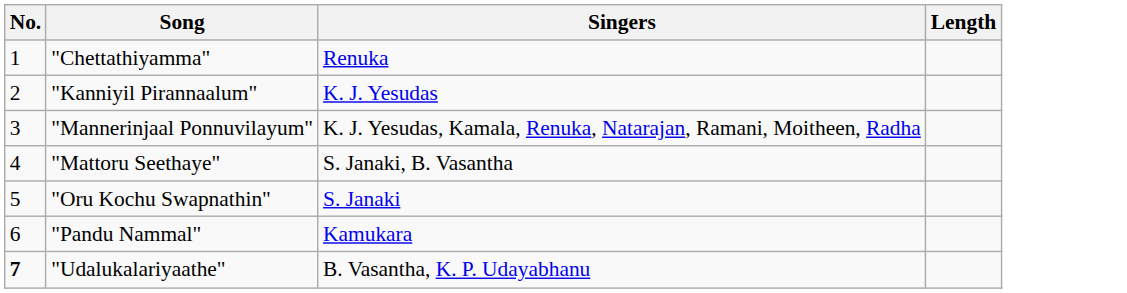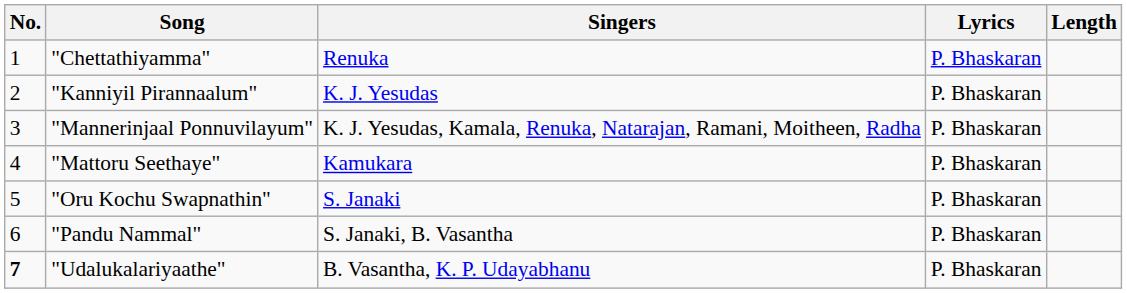 <table class="wikitable" style="font-size:95%;">
 <tr>
 <th>No.</th>
 <th>Song</th>
 <th>Singers</th>
+<th>Lyrics</th>
 <th>Length</th>
 </tr>
 <tr>
 <td>1</td>
 <td>"Chettathiyamma"</td>
 <td><a href='#'>Renuka</a></td>
+<td><a href='#'>P. Bhaskaran</a></td>
 <td></td>
 </tr>
 <tr>
 <td>2</td>
 <td>"Kanniyil Pirannaalum"</td>
 <td><a href='#'>K. J. Yesudas</a></td>
+<td>P. Bhaskaran</td>
 <td></td>
 </tr>
 <tr>
 <td>3</td>
 <td>"Mannerinjaal Ponnuvilayum"</td>
 <td>K. J. Yesudas, Kamala, <a href='#'>Renuka</a>, <a href='#'>Natarajan</a>, Ramani, Moitheen, <a href='#'>Radha</a></td>
+<td>P. Bhaskaran</td>
 <td></td>
 </tr>
 <tr>
 <td>4</td>
 <td>"Mattoru Seethaye"</td>
-<td>S. Janaki, B. Vasantha</td>
+<td><a href='#'>Kamukara</a></td>
+<td>P. Bhaskaran</td>
 <td></td>
 </tr>
 <tr>
 <td>5</td>
 <td>"Oru Kochu Swapnathin"</td>
 <td><a href='#'>S. Janaki</a></td>
+<td>P. Bhaskaran</td>
 <td></td>
 </tr>
 <tr>
 <td>6</td>
 <td>"Pandu Nammal"</td>
-<td><a href='#'>Kamukara</a></td>
+<td>S. Janaki, B. Vasantha</td>
+<td>P. Bhaskaran</td>
 <td></td>
 </tr>
 <tr>
 <td><strong>7</strong></td>
 <td>"Udalukalariyaathe"</td>
 <td>B. Vasantha, <a href='#'>K. P. Udayabhanu</a></td>
+<td>P. Bhaskaran</td>
 <td></td>
 </tr>
 </table>
